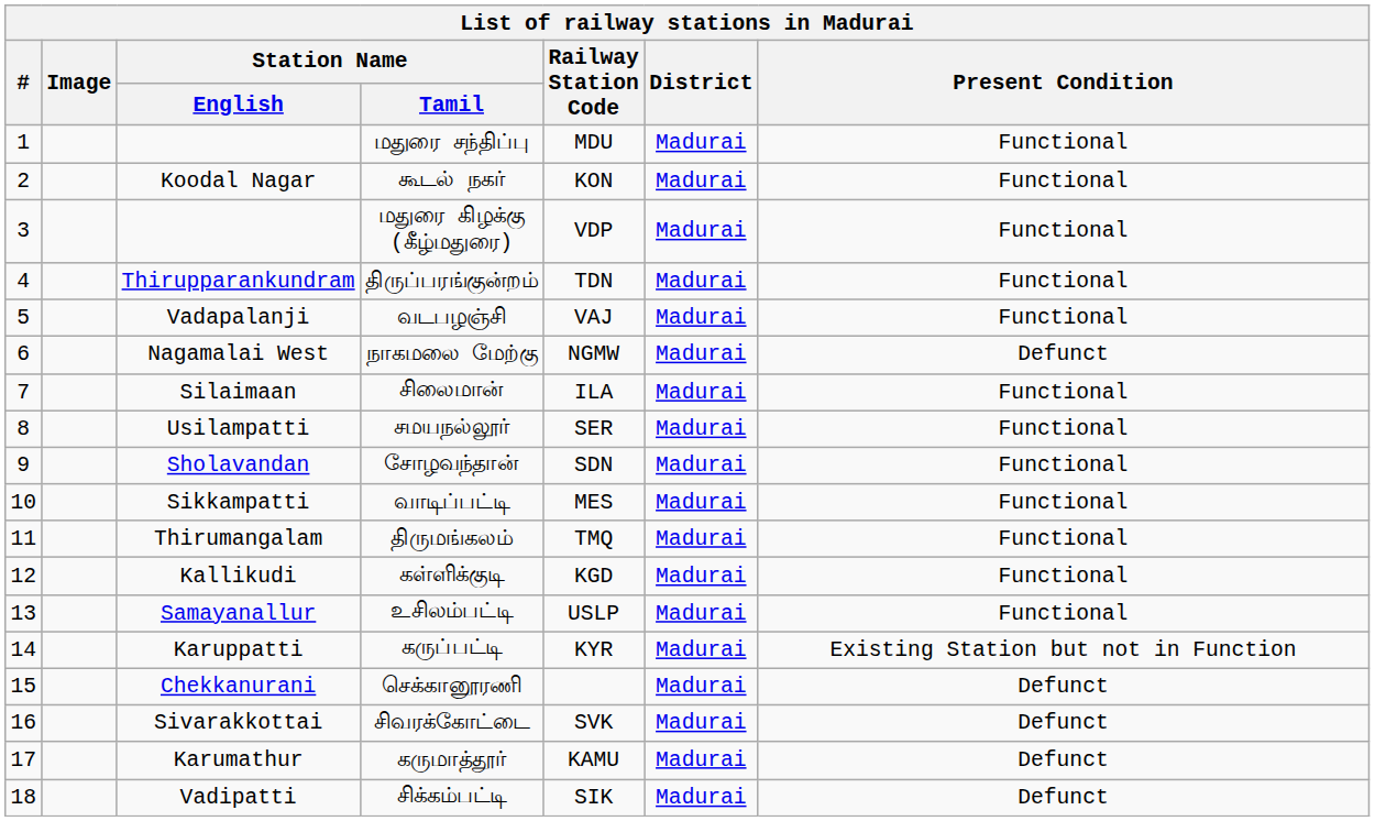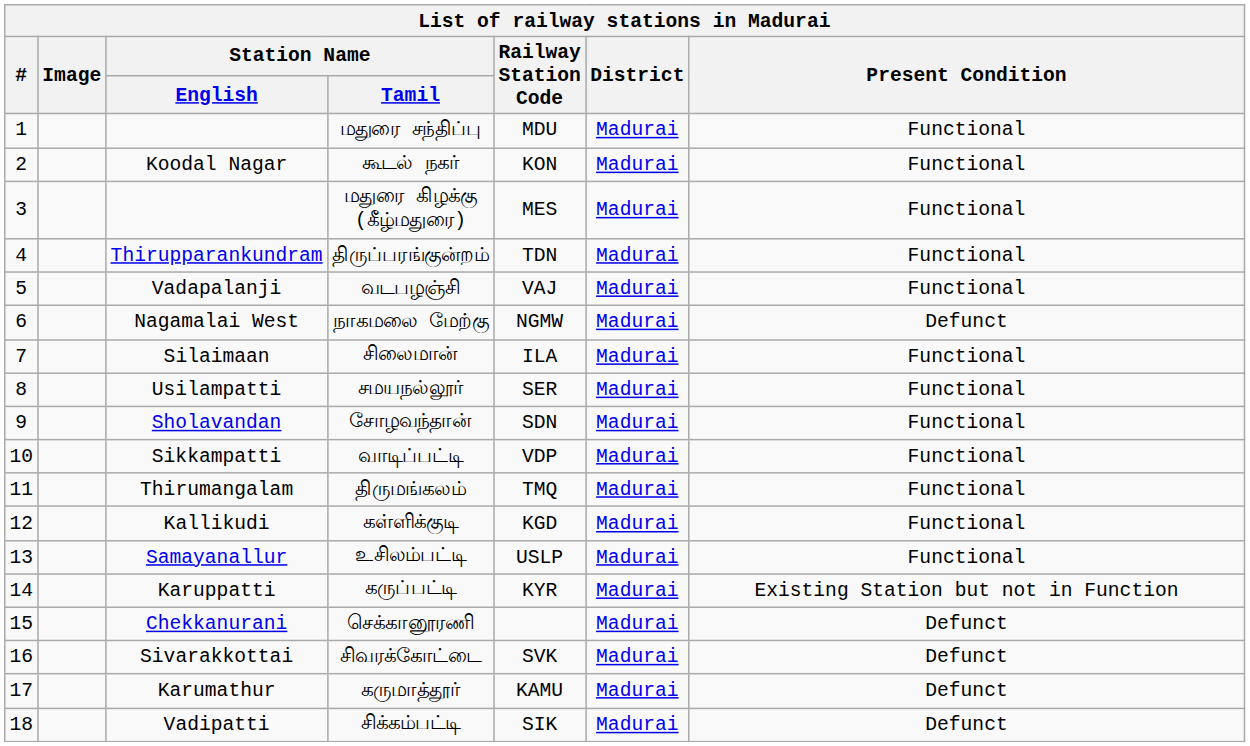 <table class="wikitable"  style="text-align:center; width:65%;">
 <tr>
 <th colspan="13"><span><strong>List of railway stations in Madurai </strong></span></th>
 </tr>
 <tr>
 <th style="width:1%;" rowspan="2">#</th>
 <th style="width:5%;" rowspan="2">Image</th>
 <th style="width:20%;" colspan="2">Station Name</th>
 <th style="width:1%;" rowspan="2">Railway Station Code</th>
 <th style="width:5%;" rowspan="2">District</th>
 <th rowspan="2">Present Condition</th>
 </tr>
 <tr>
 <th><a href='#'>English</a></th>
 <th><a href='#'>Tamil</a></th>
 </tr>
 <tr>
 <td>1</td>
 <td></td>
 <td></td>
 <td>மதுரை சந்திப்பு</td>
 <td>MDU</td>
 <td><a href='#'>Madurai</a></td>
 <td>Functional</td>
 </tr>
 <tr>
 <td>2</td>
 <td></td>
 <td>Koodal Nagar</td>
 <td>கூடல் நகர்</td>
 <td>KON</td>
 <td><a href='#'>Madurai</a></td>
 <td>Functional</td>
 </tr>
 <tr>
 <td>3</td>
 <td></td>
 <td></td>
 <td>மதுரை கிழக்கு (கீழ்மதுரை)</td>
-<td>VDP</td>
+<td>MES</td>
 <td><a href='#'>Madurai</a></td>
 <td>Functional</td>
 </tr>
 <tr>
 <td>4</td>
 <td></td>
 <td><a href='#'>Thirupparankundram</a></td>
 <td>திருப்பரங்குன்றம்</td>
 <td>TDN</td>
 <td><a href='#'>Madurai</a></td>
 <td>Functional</td>
 </tr>
 <tr>
 <td>5</td>
 <td></td>
 <td>Vadapalanji</td>
 <td>வடபழஞ்சி</td>
 <td>VAJ</td>
 <td><a href='#'>Madurai</a></td>
 <td>Functional</td>
 </tr>
 <tr>
 <td>6</td>
 <td></td>
 <td>Nagamalai West</td>
 <td>நாகமலை மேற்கு</td>
 <td>NGMW</td>
 <td><a href='#'>Madurai</a></td>
 <td>Defunct</td>
 </tr>
 <tr>
 <td>7</td>
 <td></td>
 <td>Silaimaan</td>
 <td>சிலைமான்</td>
 <td>ILA</td>
 <td><a href='#'>Madurai</a></td>
 <td>Functional</td>
 </tr>
 <tr>
 <td>8</td>
 <td></td>
 <td>Usilampatti</td>
 <td>சமயநல்லூர்</td>
 <td>SER</td>
 <td><a href='#'>Madurai</a></td>
 <td>Functional</td>
 </tr>
 <tr>
 <td>9</td>
 <td></td>
 <td><a href='#'>Sholavandan</a></td>
 <td>சோழவந்தான்</td>
 <td>SDN</td>
 <td><a href='#'>Madurai</a></td>
 <td>Functional</td>
 </tr>
 <tr>
 <td>10</td>
 <td></td>
 <td>Sikkampatti</td>
 <td>வாடிப்பட்டி</td>
-<td>MES</td>
+<td>VDP</td>
 <td><a href='#'>Madurai</a></td>
 <td>Functional</td>
 </tr>
 <tr>
 <td>11</td>
 <td></td>
 <td>Thirumangalam</td>
 <td>திருமங்கலம்</td>
 <td>TMQ</td>
 <td><a href='#'>Madurai</a></td>
 <td>Functional</td>
 </tr>
 <tr>
 <td>12</td>
 <td></td>
 <td>Kallikudi</td>
 <td>கள்ளிக்குடி</td>
 <td>KGD</td>
 <td><a href='#'>Madurai</a></td>
 <td>Functional</td>
 </tr>
 <tr>
 <td>13</td>
 <td></td>
 <td><a href='#'>Samayanallur</a></td>
 <td>உசிலம்பட்டி</td>
 <td>USLP</td>
 <td><a href='#'>Madurai</a></td>
 <td>Functional</td>
 </tr>
 <tr>
 <td>14</td>
 <td></td>
 <td>Karuppatti</td>
 <td>கருப்பட்டி</td>
 <td>KYR</td>
 <td><a href='#'>Madurai</a></td>
 <td>Existing Station but not in Function</td>
 </tr>
 <tr>
 <td>15</td>
 <td></td>
 <td><a href='#'>Chekkanurani</a></td>
 <td>செக்கானூரணி</td>
 <td></td>
 <td><a href='#'>Madurai</a></td>
 <td>Defunct</td>
 </tr>
 <tr>
 <td>16</td>
 <td></td>
 <td>Sivarakkottai</td>
 <td>சிவரக்கோட்டை</td>
 <td>SVK</td>
 <td><a href='#'>Madurai</a></td>
 <td>Defunct</td>
 </tr>
 <tr>
 <td>17</td>
 <td></td>
 <td>Karumathur</td>
 <td>கருமாத்தூர்</td>
 <td>KAMU</td>
 <td><a href='#'>Madurai</a></td>
 <td>Defunct</td>
 </tr>
 <tr>
 <td>18</td>
 <td></td>
 <td>Vadipatti</td>
 <td>சிக்கம்பட்டி</td>
 <td>SIK</td>
 <td><a href='#'>Madurai</a></td>
 <td>Defunct</td>
 </tr>
 </table>
